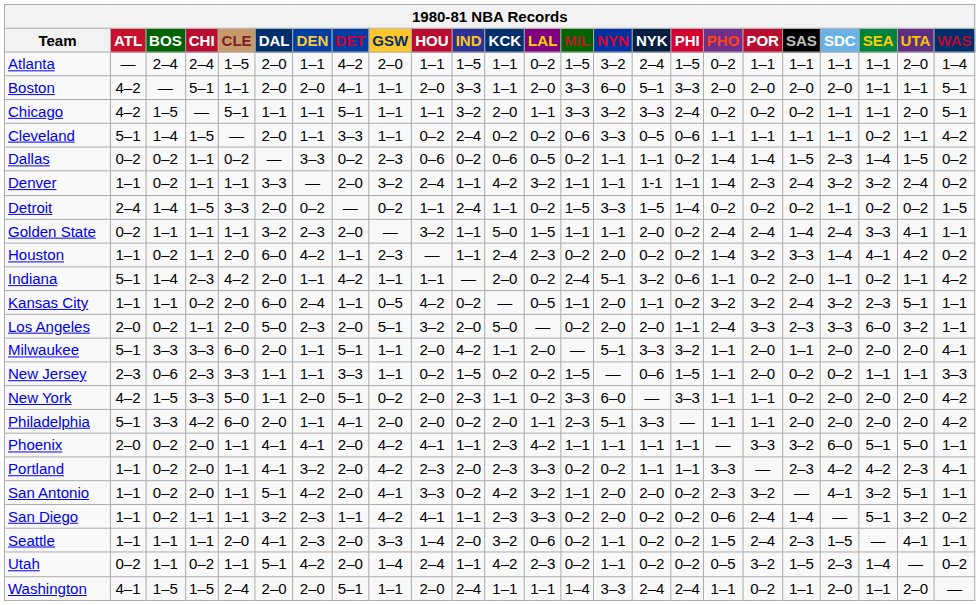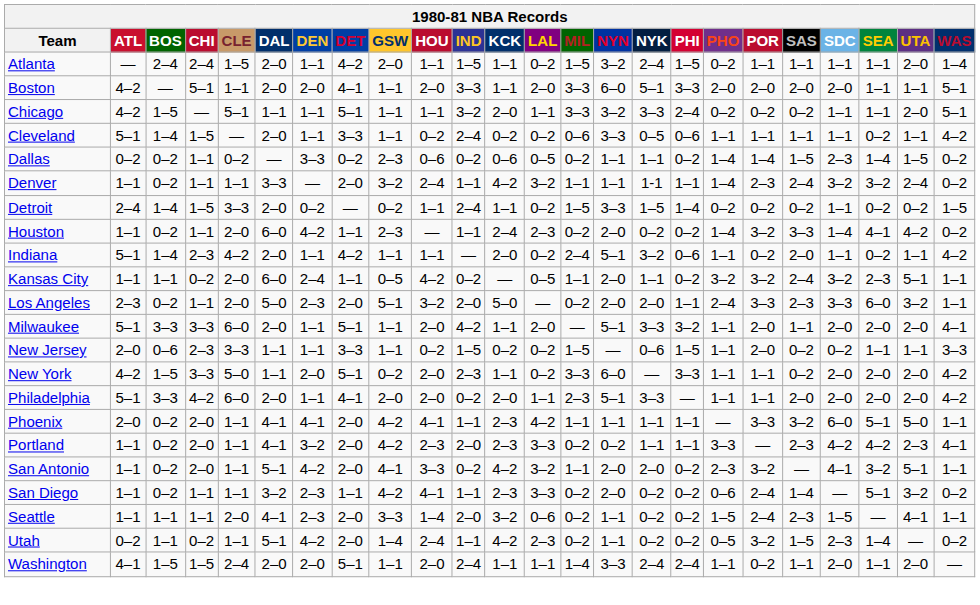 <table class="wikitable" style="font-size:95%; text-align:center;">
 <tr>
 <th colspan=24>1980-81 NBA Records</th>
 </tr>
 <tr>
 <th width=100>Team</th>
 <th style="background:#C90F2E;color:#FFFFFF;width=35">ATL</th>
 <th style="background:#006400;color:#FFFFFF;width=35">BOS</th>
 <th style="background:#BA0C2F;color:#FFFFFF;width=35">CHI</th>
 <th style="background:#C89A69;color:#77222F;width=35">CLE</th>
 <th style="background:#012F6B;color:#FFFFFF;width=35">DAL</th>
 <th style="background:#003EA4;color:#FDC835;width=35">DEN</th>
 <th style="background:#003EA4;color:#D50032;width=35">DET</th>
 <th style="background:#FFC62C;color:#012F6B;width=35">GSW</th>
 <th style="background:#BA0C2F;color:#FFFFFF;width=35">HOU</th>
 <th style="background:#2C3294;color:#FCC624;width=35">IND</th>
 <th style="background:#012F6B;color:#FFFFFF;width=35">KCK</th>
 <th style="background:#800080;color:#FFD700;width=35">LAL</th>
 <th style="background:#006400;color:#B22222;width=35">MIL</th>
 <th style="background:#0032A1;color:#E5002B;width=35">NYN</th>
 <th style="background:#031E41;color:#FFFFFF;width=35">NYK</th>
 <th style="background:#D40032;color:#FFFFFF;width=35">PHI</th>
 <th style="background:#702F8B;color:#FA4417;width=35">PHO</th>
 <th style="background:#BA0C2F;color:#FFFFFF;width=35">POR</th>
 <th style="background:#000000;color:#C0C0C0;width=35">SAS</th>
 <th style="background:#6BB3E6;color:#FFFFFF;width=35">SDC</th>
 <th style="background:#00843D;color:#FFCD01;width=35">SEA</th>
 <th style="background:#5C2F83;color:#FCC200;width=35">UTA</th>
 <th style="background:#012F6D;color:#BA0C2F;width=35">WAS</th>
 </tr>
 <tr>
 <td style="text-align:left;"><a href='#'>Atlanta</a></td>
 <td>—</td>
 <td>2–4</td>
 <td>2–4</td>
 <td>1–5</td>
 <td>2–0</td>
 <td>1–1</td>
 <td>4–2</td>
 <td>2–0</td>
 <td>1–1</td>
 <td>1–5</td>
 <td>1–1</td>
 <td>0–2</td>
 <td>1–5</td>
 <td>3–2</td>
 <td>2–4</td>
 <td>1–5</td>
 <td>0–2</td>
 <td>1–1</td>
 <td>1–1</td>
 <td>1–1</td>
 <td>1–1</td>
 <td>2–0</td>
 <td>1–4</td>
 </tr>
 <tr>
 <td style="text-align:left;"><a href='#'>Boston</a></td>
 <td>4–2</td>
 <td>—</td>
 <td>5–1</td>
 <td>1–1</td>
 <td>2–0</td>
 <td>2–0</td>
 <td>4–1</td>
 <td>1–1</td>
 <td>2–0</td>
 <td>3–3</td>
 <td>1–1</td>
 <td>2–0</td>
 <td>3–3</td>
 <td>6–0</td>
 <td>5–1</td>
 <td>3–3</td>
 <td>2–0</td>
 <td>2–0</td>
 <td>2–0</td>
 <td>2–0</td>
 <td>1–1</td>
 <td>1–1</td>
 <td>5–1</td>
 </tr>
 <tr>
 <td style="text-align:left;"><a href='#'>Chicago</a></td>
 <td>4–2</td>
 <td>1–5</td>
 <td>—</td>
 <td>5–1</td>
 <td>1–1</td>
 <td>1–1</td>
 <td>5–1</td>
 <td>1–1</td>
 <td>1–1</td>
 <td>3–2</td>
 <td>2–0</td>
 <td>1–1</td>
 <td>3–3</td>
 <td>3–2</td>
 <td>3–3</td>
 <td>2–4</td>
 <td>0–2</td>
 <td>0–2</td>
 <td>0–2</td>
 <td>1–1</td>
 <td>1–1</td>
 <td>2–0</td>
 <td>5–1</td>
 </tr>
 <tr>
 <td style="text-align:left;"><a href='#'>Cleveland</a></td>
 <td>5–1</td>
 <td>1–4</td>
 <td>1–5</td>
 <td>—</td>
 <td>2–0</td>
 <td>1–1</td>
 <td>3–3</td>
 <td>1–1</td>
 <td>0–2</td>
 <td>2–4</td>
 <td>0–2</td>
 <td>0–2</td>
 <td>0–6</td>
 <td>3–3</td>
 <td>0–5</td>
 <td>0–6</td>
 <td>1–1</td>
 <td>1–1</td>
 <td>1–1</td>
 <td>1–1</td>
 <td>0–2</td>
 <td>1–1</td>
 <td>4–2</td>
 </tr>
 <tr>
 <td style="text-align:left;"><a href='#'>Dallas</a></td>
 <td>0–2</td>
 <td>0–2</td>
 <td>1–1</td>
 <td>0–2</td>
 <td>—</td>
 <td>3–3</td>
 <td>0–2</td>
 <td>2–3</td>
 <td>0–6</td>
 <td>0–2</td>
 <td>0–6</td>
 <td>0–5</td>
 <td>0–2</td>
 <td>1–1</td>
 <td>1–1</td>
 <td>0–2</td>
 <td>1–4</td>
 <td>1–4</td>
 <td>1–5</td>
 <td>2–3</td>
 <td>1–4</td>
 <td>1–5</td>
 <td>0–2</td>
 </tr>
 <tr>
 <td style="text-align:left;"><a href='#'>Denver</a></td>
 <td>1–1</td>
 <td>0–2</td>
 <td>1–1</td>
 <td>1–1</td>
 <td>3–3</td>
 <td>—</td>
 <td>2–0</td>
 <td>3–2</td>
 <td>2–4</td>
 <td>1–1</td>
 <td>4–2</td>
 <td>3–2</td>
 <td>1–1</td>
 <td>1–1</td>
 <td>1-1</td>
 <td>1–1</td>
 <td>1–4</td>
 <td>2–3</td>
 <td>2–4</td>
 <td>3–2</td>
 <td>3–2</td>
 <td>2–4</td>
 <td>0–2</td>
 </tr>
 <tr>
 <td style="text-align:left;"><a href='#'>Detroit</a></td>
 <td>2–4</td>
 <td>1–4</td>
 <td>1–5</td>
 <td>3–3</td>
 <td>2–0</td>
 <td>0–2</td>
 <td>—</td>
 <td>0–2</td>
 <td>1–1</td>
 <td>2–4</td>
 <td>1–1</td>
 <td>0–2</td>
 <td>1–5</td>
 <td>3–3</td>
 <td>1–5</td>
 <td>1–4</td>
 <td>0–2</td>
 <td>0–2</td>
 <td>0–2</td>
 <td>1–1</td>
 <td>0–2</td>
 <td>0–2</td>
 <td>1–5</td>
 </tr>
 <tr>
-<td style="text-align:left;"><a href='#'>Golden State</a></td>
-<td>0–2</td>
-<td>1–1</td>
-<td>1–1</td>
-<td>1–1</td>
-<td>3–2</td>
-<td>2–3</td>
-<td>2–0</td>
-<td>—</td>
-<td>3–2</td>
-<td>1–1</td>
-<td>5–0</td>
-<td>1–5</td>
-<td>1–1</td>
-<td>1–1</td>
-<td>2–0</td>
-<td>0–2</td>
-<td>2–4</td>
-<td>2–4</td>
-<td>1–4</td>
-<td>2–4</td>
-<td>3–3</td>
-<td>4–1</td>
-<td>1–1</td>
-</tr>
-<tr>
 <td style="text-align:left;"><a href='#'>Houston</a></td>
 <td>1–1</td>
 <td>0–2</td>
 <td>1–1</td>
 <td>2–0</td>
 <td>6–0</td>
 <td>4–2</td>
 <td>1–1</td>
 <td>2–3</td>
 <td>—</td>
 <td>1–1</td>
 <td>2–4</td>
 <td>2–3</td>
 <td>0–2</td>
 <td>2–0</td>
 <td>0–2</td>
 <td>0–2</td>
 <td>1–4</td>
 <td>3–2</td>
 <td>3–3</td>
 <td>1–4</td>
 <td>4–1</td>
 <td>4–2</td>
 <td>0–2</td>
 </tr>
 <tr>
 <td style="text-align:left;"><a href='#'>Indiana</a></td>
 <td>5–1</td>
 <td>1–4</td>
 <td>2–3</td>
 <td>4–2</td>
 <td>2–0</td>
 <td>1–1</td>
 <td>4–2</td>
 <td>1–1</td>
 <td>1–1</td>
 <td>—</td>
 <td>2–0</td>
 <td>0–2</td>
 <td>2–4</td>
 <td>5–1</td>
 <td>3–2</td>
 <td>0–6</td>
 <td>1–1</td>
 <td>0–2</td>
 <td>2–0</td>
 <td>1–1</td>
 <td>0–2</td>
 <td>1–1</td>
 <td>4–2</td>
 </tr>
 <tr>
 <td style="text-align:left;"><a href='#'>Kansas City</a></td>
 <td>1–1</td>
 <td>1–1</td>
 <td>0–2</td>
 <td>2–0</td>
 <td>6–0</td>
 <td>2–4</td>
 <td>1–1</td>
 <td>0–5</td>
 <td>4–2</td>
 <td>0–2</td>
 <td>—</td>
 <td>0–5</td>
 <td>1–1</td>
 <td>2–0</td>
 <td>1–1</td>
 <td>0–2</td>
 <td>3–2</td>
 <td>3–2</td>
 <td>2–4</td>
 <td>3–2</td>
 <td>2–3</td>
 <td>5–1</td>
 <td>1–1</td>
 </tr>
 <tr>
 <td style="text-align:left;"><a href='#'>Los Angeles</a></td>
-<td>2–0</td>
+<td>2–3</td>
 <td>0–2</td>
 <td>1–1</td>
 <td>2–0</td>
 <td>5–0</td>
 <td>2–3</td>
 <td>2–0</td>
 <td>5–1</td>
 <td>3–2</td>
 <td>2–0</td>
 <td>5–0</td>
 <td>—</td>
 <td>0–2</td>
 <td>2–0</td>
 <td>2–0</td>
 <td>1–1</td>
 <td>2–4</td>
 <td>3–3</td>
 <td>2–3</td>
 <td>3–3</td>
 <td>6–0</td>
 <td>3–2</td>
 <td>1–1</td>
 </tr>
 <tr>
 <td style="text-align:left;"><a href='#'>Milwaukee</a></td>
 <td>5–1</td>
 <td>3–3</td>
 <td>3–3</td>
 <td>6–0</td>
 <td>2–0</td>
 <td>1–1</td>
 <td>5–1</td>
 <td>1–1</td>
 <td>2–0</td>
 <td>4–2</td>
 <td>1–1</td>
 <td>2–0</td>
 <td>—</td>
 <td>5–1</td>
 <td>3–3</td>
 <td>3–2</td>
 <td>1–1</td>
 <td>2–0</td>
 <td>1–1</td>
 <td>2–0</td>
 <td>2–0</td>
 <td>2–0</td>
 <td>4–1</td>
 </tr>
 <tr>
 <td style="text-align:left;"><a href='#'>New Jersey</a></td>
-<td>2–3</td>
+<td>2–0</td>
 <td>0–6</td>
 <td>2–3</td>
 <td>3–3</td>
 <td>1–1</td>
 <td>1–1</td>
 <td>3–3</td>
 <td>1–1</td>
 <td>0–2</td>
 <td>1–5</td>
 <td>0–2</td>
 <td>0–2</td>
 <td>1–5</td>
 <td>—</td>
 <td>0–6</td>
 <td>1–5</td>
 <td>1–1</td>
 <td>2–0</td>
 <td>0–2</td>
 <td>0–2</td>
 <td>1–1</td>
 <td>1–1</td>
 <td>3–3</td>
 </tr>
 <tr>
 <td style="text-align:left;"><a href='#'>New York</a></td>
 <td>4–2</td>
 <td>1–5</td>
 <td>3–3</td>
 <td>5–0</td>
 <td>1–1</td>
 <td>2–0</td>
 <td>5–1</td>
 <td>0–2</td>
 <td>2–0</td>
 <td>2–3</td>
 <td>1–1</td>
 <td>0–2</td>
 <td>3–3</td>
 <td>6–0</td>
 <td>—</td>
 <td>3–3</td>
 <td>1–1</td>
 <td>1–1</td>
 <td>0–2</td>
 <td>2–0</td>
 <td>2–0</td>
 <td>2–0</td>
 <td>4–2</td>
 </tr>
 <tr>
 <td style="text-align:left;"><a href='#'>Philadelphia</a></td>
 <td>5–1</td>
 <td>3–3</td>
 <td>4–2</td>
 <td>6–0</td>
 <td>2–0</td>
 <td>1–1</td>
 <td>4–1</td>
 <td>2–0</td>
 <td>2–0</td>
 <td>0–2</td>
 <td>2–0</td>
 <td>1–1</td>
 <td>2–3</td>
 <td>5–1</td>
 <td>3–3</td>
 <td>—</td>
 <td>1–1</td>
 <td>1–1</td>
 <td>2–0</td>
 <td>2–0</td>
 <td>2–0</td>
 <td>2–0</td>
 <td>4–2</td>
 </tr>
 <tr>
 <td style="text-align:left;"><a href='#'>Phoenix</a></td>
 <td>2–0</td>
 <td>0–2</td>
 <td>2–0</td>
 <td>1–1</td>
 <td>4–1</td>
 <td>4–1</td>
 <td>2–0</td>
 <td>4–2</td>
 <td>4–1</td>
 <td>1–1</td>
 <td>2–3</td>
 <td>4–2</td>
 <td>1–1</td>
 <td>1–1</td>
 <td>1–1</td>
 <td>1–1</td>
 <td>—</td>
 <td>3–3</td>
 <td>3–2</td>
 <td>6–0</td>
 <td>5–1</td>
 <td>5–0</td>
 <td>1–1</td>
 </tr>
 <tr>
 <td style="text-align:left;"><a href='#'>Portland</a></td>
 <td>1–1</td>
 <td>0–2</td>
 <td>2–0</td>
 <td>1–1</td>
 <td>4–1</td>
 <td>3–2</td>
 <td>2–0</td>
 <td>4–2</td>
 <td>2–3</td>
 <td>2–0</td>
 <td>2–3</td>
 <td>3–3</td>
 <td>0–2</td>
 <td>0–2</td>
 <td>1–1</td>
 <td>1–1</td>
 <td>3–3</td>
 <td>—</td>
 <td>2–3</td>
 <td>4–2</td>
 <td>4–2</td>
 <td>2–3</td>
 <td>4–1</td>
 </tr>
 <tr>
 <td style="text-align:left;"><a href='#'>San Antonio</a></td>
 <td>1–1</td>
 <td>0–2</td>
 <td>2–0</td>
 <td>1–1</td>
 <td>5–1</td>
 <td>4–2</td>
 <td>2–0</td>
 <td>4–1</td>
 <td>3–3</td>
 <td>0–2</td>
 <td>4–2</td>
 <td>3–2</td>
 <td>1–1</td>
 <td>2–0</td>
 <td>2–0</td>
 <td>0–2</td>
 <td>2–3</td>
 <td>3–2</td>
 <td>—</td>
 <td>4–1</td>
 <td>3–2</td>
 <td>5–1</td>
 <td>1–1</td>
 </tr>
 <tr>
 <td style="text-align:left;"><a href='#'>San Diego</a></td>
 <td>1–1</td>
 <td>0–2</td>
 <td>1–1</td>
 <td>1–1</td>
 <td>3–2</td>
 <td>2–3</td>
 <td>1–1</td>
 <td>4–2</td>
 <td>4–1</td>
 <td>1–1</td>
 <td>2–3</td>
 <td>3–3</td>
 <td>0–2</td>
 <td>2–0</td>
 <td>0–2</td>
 <td>0–2</td>
 <td>0–6</td>
 <td>2–4</td>
 <td>1–4</td>
 <td>—</td>
 <td>5–1</td>
 <td>3–2</td>
 <td>0–2</td>
 </tr>
 <tr>
 <td style="text-align:left;"><a href='#'>Seattle</a></td>
 <td>1–1</td>
 <td>1–1</td>
 <td>1–1</td>
 <td>2–0</td>
 <td>4–1</td>
 <td>2–3</td>
 <td>2–0</td>
 <td>3–3</td>
 <td>1–4</td>
 <td>2–0</td>
 <td>3–2</td>
 <td>0–6</td>
 <td>0–2</td>
 <td>1–1</td>
 <td>0–2</td>
 <td>0–2</td>
 <td>1–5</td>
 <td>2–4</td>
 <td>2–3</td>
 <td>1–5</td>
 <td>—</td>
 <td>4–1</td>
 <td>1–1</td>
 </tr>
 <tr>
 <td style="text-align:left;"><a href='#'>Utah</a></td>
 <td>0–2</td>
 <td>1–1</td>
 <td>0–2</td>
 <td>1–1</td>
 <td>5–1</td>
 <td>4–2</td>
 <td>2–0</td>
 <td>1–4</td>
 <td>2–4</td>
 <td>1–1</td>
 <td>4–2</td>
 <td>2–3</td>
 <td>0–2</td>
 <td>1–1</td>
 <td>0–2</td>
 <td>0–2</td>
 <td>0–5</td>
 <td>3–2</td>
 <td>1–5</td>
 <td>2–3</td>
 <td>1–4</td>
 <td>—</td>
 <td>0–2</td>
 </tr>
 <tr>
 <td style="text-align:left;"><a href='#'>Washington</a></td>
 <td>4–1</td>
 <td>1–5</td>
 <td>1–5</td>
 <td>2–4</td>
 <td>2–0</td>
 <td>2–0</td>
 <td>5–1</td>
 <td>1–1</td>
 <td>2–0</td>
 <td>2–4</td>
 <td>1–1</td>
 <td>1–1</td>
 <td>1–4</td>
 <td>3–3</td>
 <td>2–4</td>
 <td>2–4</td>
 <td>1–1</td>
 <td>0–2</td>
 <td>1–1</td>
 <td>2–0</td>
 <td>1–1</td>
 <td>2–0</td>
 <td>—</td>
 </tr>
 </table>
